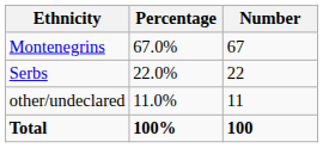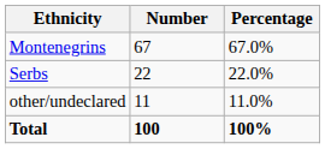 <table class="wikitable">
 <tr>
 <th width="100px">Ethnicity</th>
+<th width="80px">Number</th>
 <th width="80px">Percentage</th>
-<th width="80px">Number</th>
 </tr>
 <tr>
 <td><a href='#'>Montenegrins</a></td>
+<td>67</td>
 <td>67.0%</td>
-<td>67</td>
 </tr>
 <tr>
 <td><a href='#'>Serbs</a></td>
+<td>22</td>
 <td>22.0%</td>
-<td>22</td>
 </tr>
 <tr>
 <td>other/undeclared</td>
+<td>11</td>
 <td>11.0%</td>
-<td>11</td>
 </tr>
 <tr>
 <td><strong>Total</strong></td>
+<td><strong>100</strong></td>
 <td><strong>100%</strong></td>
-<td><strong>100</strong></td>
 </tr>
 </table>
